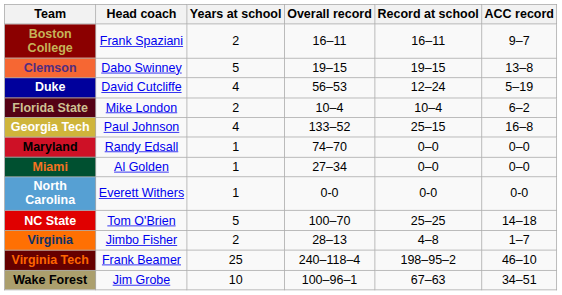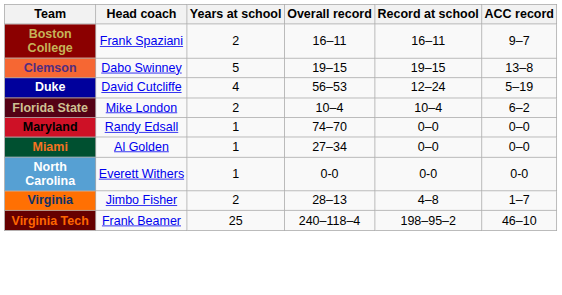 <table class="wikitable sortable" style="text-align: center;">
 <tr>
 <th width="110">Team</th>
 <th>Head coach</th>
 <th>Years at school</th>
 <th>Overall record</th>
 <th>Record at school</th>
 <th>ACC record</th>
 </tr>
 <tr>
 <th style="background:#8B0000; color:#C5B358;">Boston College</th>
 <td><a href='#'>Frank Spaziani</a></td>
 <td>2</td>
 <td>16–11</td>
 <td>16–11</td>
 <td>9–7</td>
 </tr>
 <tr>
 <th style="background:#F66733; color:#522D80;">Clemson</th>
 <td><a href='#'>Dabo Swinney</a></td>
 <td>5</td>
 <td>19–15</td>
 <td>19–15</td>
 <td>13–8</td>
 </tr>
 <tr>
 <th style="background:#00009C; color:#FFFFFF;">Duke</th>
 <td><a href='#'>David Cutcliffe</a></td>
 <td>4</td>
 <td>56–53</td>
 <td>12–24</td>
 <td>5–19</td>
 </tr>
 <tr>
 <th style="background:#540115; color:#CDC092;">Florida State</th>
 <td><a href='#'>Mike London</a></td>
 <td>2</td>
 <td>10–4</td>
 <td>10–4</td>
 <td>6–2</td>
 </tr>
 <tr>
-<th style="background:#CFB53B; color:#FFFFFF;">Georgia Tech</th>
-<td><a href='#'>Paul Johnson</a></td>
-<td>4</td>
-<td>133–52</td>
-<td>25–15</td>
-<td>16–8</td>
-</tr>
-<tr>
 <th style="background:#CE1126; color:#000000;">Maryland</th>
 <td><a href='#'>Randy Edsall</a></td>
 <td>1</td>
 <td>74–70</td>
 <td>0–0</td>
 <td>0–0</td>
 </tr>
 <tr>
 <th style="background:#005030; color:#f47321;">Miami</th>
 <td><a href='#'>Al Golden</a></td>
 <td>1</td>
 <td>27–34</td>
 <td>0–0</td>
 <td>0–0</td>
 </tr>
 <tr>
 <th style="background:#56A0D3; color:#FFFFFF;">North Carolina</th>
 <td><a href='#'>Everett Withers</a></td>
 <td>1</td>
 <td>0-0</td>
 <td>0-0</td>
 <td>0-0</td>
 </tr>
 <tr>
-<th style="background:#e00000; color:#FFFFFF;">NC State</th>
-<td><a href='#'>Tom O'Brien</a></td>
-<td>5</td>
-<td>100–70</td>
-<td>25–25</td>
-<td>14–18</td>
-</tr>
-<tr>
 <th style="background:#ff7003; color:#0d3268;">Virginia</th>
 <td><a href='#'>Jimbo Fisher</a></td>
 <td>2</td>
 <td>28–13</td>
 <td>4–8</td>
 <td>1–7</td>
 </tr>
 <tr>
 <th style="background:#660000; color:#ff6600;">Virginia Tech</th>
 <td><a href='#'>Frank Beamer</a></td>
 <td>25</td>
 <td>240–118–4</td>
 <td>198–95–2</td>
 <td>46–10</td>
 </tr>
-<tr>
-<th style="background:#AB9F6D; color:#000000;">Wake Forest</th>
-<td><a href='#'>Jim Grobe</a></td>
-<td>10</td>
-<td>100–96–1</td>
-<td>67–63</td>
-<td>34–51</td>
-</tr>
 </table>
